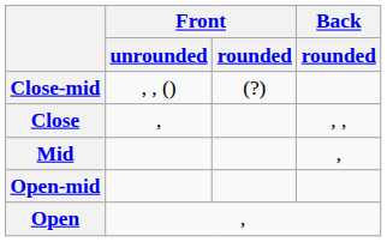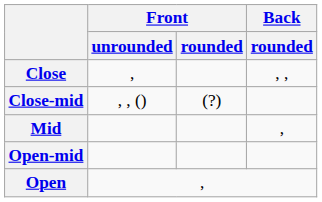 <table class="wikitable" style="text-align: center;">
 <tr>
 <th rowspan="2"></th>
 <th colspan="2"><a href='#'>Front</a></th>
 <th><a href='#'>Back</a></th>
 </tr>
 <tr>
 <th><a href='#'>unrounded</a></th>
 <th><a href='#'>rounded</a></th>
 <th><a href='#'>rounded</a></th>
 </tr>
 <tr>
+<th><a href='#'>Close</a></th>
+<td> <strong></strong>, <strong></strong></td>
+<td> </td>
+<td> <strong></strong>, <strong></strong>, <strong></strong></td>
+</tr>
+<tr>
 <th><a href='#'>Close-mid</a></th>
 <td> <strong></strong>, <strong></strong>, (<strong></strong>)</td>
 <td>(?) <strong></strong></td>
 <td> </td>
-</tr>
-<tr>
-<th><a href='#'>Close</a></th>
-<td> <strong></strong>, <strong></strong></td>
-<td> </td>
-<td> <strong></strong>, <strong></strong>, <strong></strong></td>
 </tr>
 <tr>
 <th><a href='#'>Mid</a></th>
 <td> </td>
 <td> </td>
 <td> <strong></strong>, <strong></strong></td>
 </tr>
 <tr>
 <th><a href='#'>Open-mid</a></th>
 <td> <strong></strong></td>
 <td> </td>
 <td> </td>
 </tr>
 <tr>
 <th><a href='#'>Open</a></th>
 <td colspan="3"> <strong></strong>, <strong></strong></td>
 </tr>
 </table>
